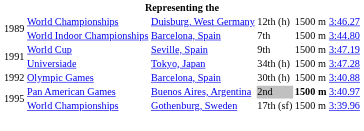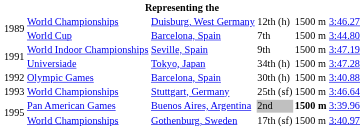 <table>
 <tr>
 <th colspan="6">Representing the </th>
 </tr>
 <tr>
 <td rowspan=2>1989</td>
 <td><a href='#'>World Championships</a></td>
 <td><a href='#'>Duisburg, West Germany</a></td>
 <td>12th (h)</td>
 <td>1500 m</td>
 <td><a href='#'>3:46.27</a></td>
 </tr>
 <tr>
-<td><a href='#'>World Indoor Championships</a></td>
+<td><a href='#'>World Cup</a></td>
 <td><a href='#'>Barcelona, Spain</a></td>
 <td>7th</td>
 <td>1500 m</td>
 <td><a href='#'>3:44.80</a></td>
 </tr>
 <tr>
 <td rowspan=2>1991</td>
-<td><a href='#'>World Cup</a></td>
+<td><a href='#'>World Indoor Championships</a></td>
 <td><a href='#'>Seville, Spain</a></td>
 <td>9th</td>
 <td>1500 m</td>
 <td><a href='#'>3:47.19</a></td>
 </tr>
 <tr>
 <td><a href='#'>Universiade</a></td>
 <td><a href='#'>Tokyo, Japan</a></td>
 <td>34th (h)</td>
 <td>1500 m</td>
 <td><a href='#'>3:47.28</a></td>
 </tr>
 <tr>
 <td>1992</td>
 <td><a href='#'>Olympic Games</a></td>
 <td><a href='#'>Barcelona, Spain</a></td>
 <td>30th (h)</td>
 <td>1500 m</td>
 <td><a href='#'>3:40.88</a></td>
 </tr>
 <tr>
+<td>1993</td>
+<td><a href='#'>World Championships</a></td>
+<td><a href='#'>Stuttgart, Germany</a></td>
+<td>25th (sf)</td>
+<td>1500 m</td>
+<td><a href='#'>3:46.64</a></td>
+</tr>
+<tr>
 <td rowspan=2>1995</td>
 <td><a href='#'>Pan American Games</a></td>
 <td><a href='#'>Buenos Aires, Argentina</a></td>
 <td bgcolor=silver>2nd</td>
 <td><strong>1500 m</strong></td>
-<td><a href='#'>3:40.97</a></td>
+<td><a href='#'>3:39.96</a></td>
 </tr>
 <tr>
 <td><a href='#'>World Championships</a></td>
 <td><a href='#'>Gothenburg, Sweden</a></td>
 <td>17th (sf)</td>
 <td>1500 m</td>
-<td><a href='#'>3:39.96</a></td>
+<td><a href='#'>3:40.97</a></td>
 </tr>
 </table>
